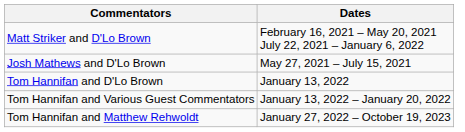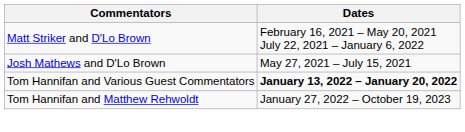 <table class="wikitable">
 <tr>
 <th>Commentators</th>
 <th>Dates</th>
 </tr>
 <tr>
 <td><a href='#'>Matt Striker</a> and <a href='#'>D'Lo Brown</a></td>
 <td>February 16, 2021 – May 20, 2021<br>July 22, 2021 – January 6, 2022</td>
 </tr>
 <tr>
 <td><a href='#'>Josh Mathews</a> and D'Lo Brown</td>
 <td>May 27, 2021 – July 15, 2021</td>
 </tr>
 <tr>
-<td><a href='#'>Tom Hannifan</a> and D'Lo Brown</td>
-<td>January 13, 2022</td>
-</tr>
-<tr>
 <td>Tom Hannifan and Various Guest Commentators</td>
-<td>January 13, 2022 – January 20, 2022</td>
+<td><strong>January 13, 2022 – January 20, 2022</strong></td>
 </tr>
 <tr>
 <td>Tom Hannifan and <a href='#'>Matthew Rehwoldt</a></td>
 <td>January 27, 2022 – October 19, 2023</td>
 </tr>
 </table>
